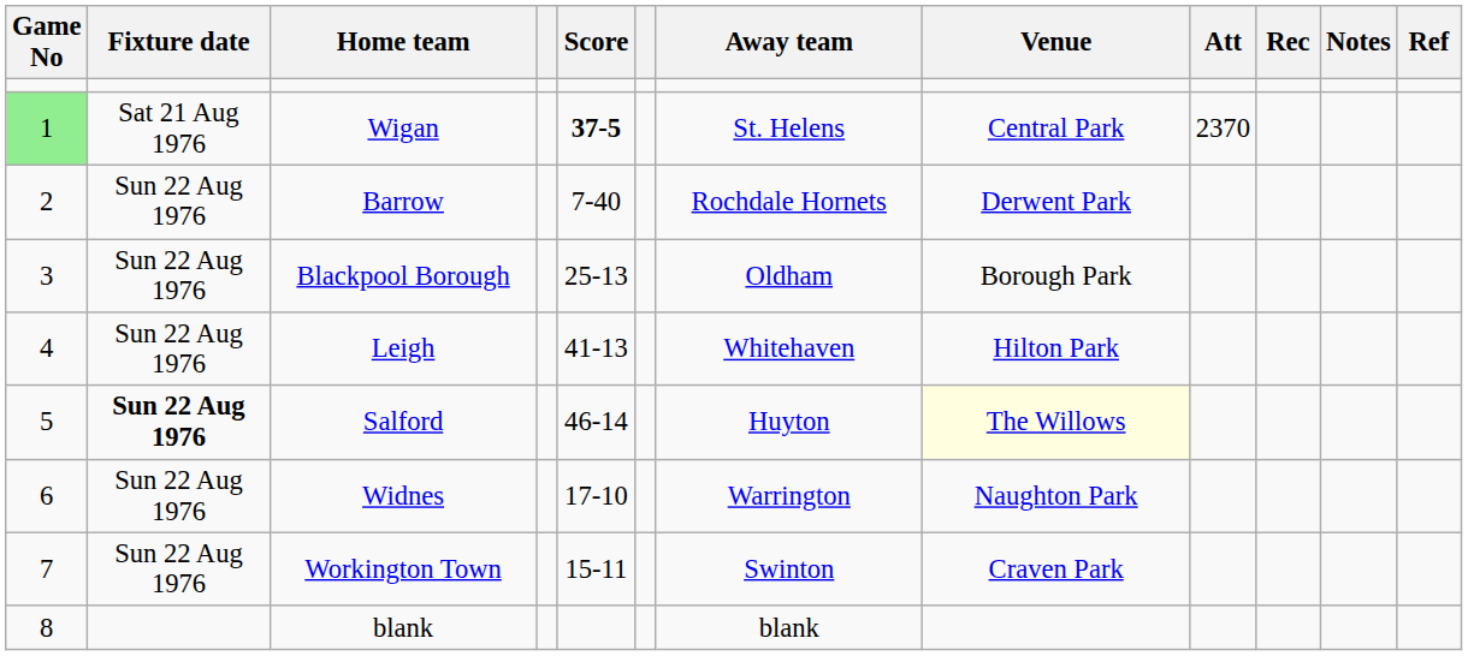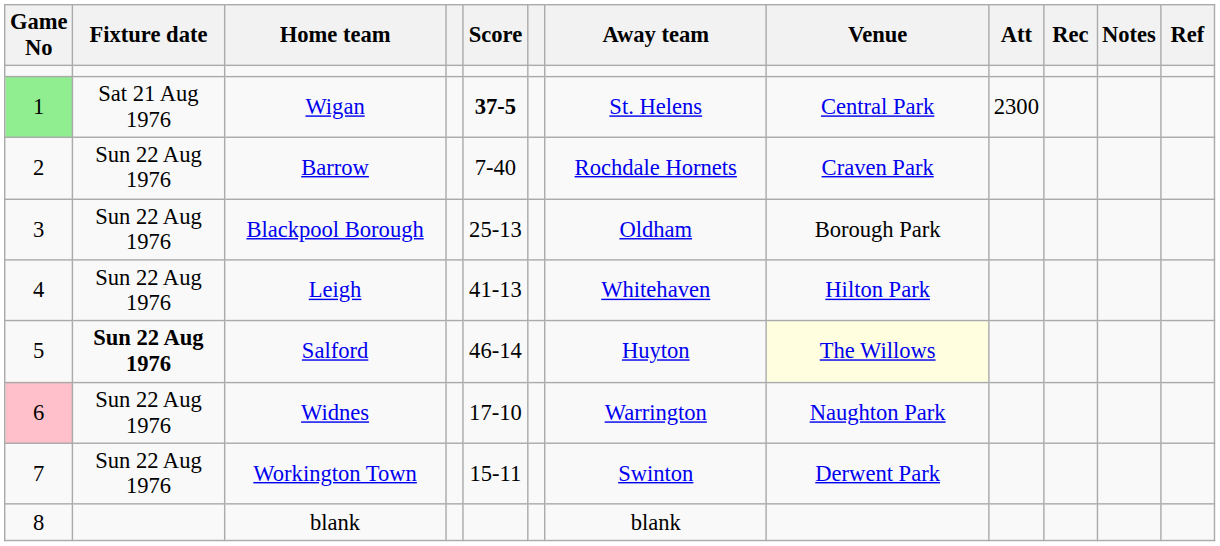 <table class="wikitable" style="text-align:center;">
 <tr>
 <th width=20 abbr="No">Game No</th>
 <th width=100 abbr="Date">Fixture date</th>
 <th width=150 abbr="Home team">Home team</th>
 <th width=5 abbr="space"></th>
 <th width=20 abbr="Score">Score</th>
 <th width=5 abbr="space"></th>
 <th width=150 abbr="Away team">Away team</th>
 <th width=150 abbr="Venue">Venue</th>
 <th width=30 abbr="Att">Att</th>
 <th width=30 abbr="Rec">Rec</th>
 <th width=20 abbr="Notes">Notes</th>
 <th width=30 abbr="Ref">Ref</th>
 </tr>
 <tr>
 <td></td>
 <td></td>
 <td></td>
 <td></td>
 <td></td>
 <td></td>
 <td></td>
 <td></td>
 <td></td>
 <td></td>
 <td></td>
 <td></td>
 </tr>
 <tr>
 <td style="background: lightgreen;">1</td>
 <td>Sat 21 Aug 1976</td>
 <td><a href='#'>Wigan</a></td>
 <td></td>
 <td><strong>37-5</strong></td>
 <td></td>
 <td><a href='#'>St. Helens</a></td>
 <td><a href='#'>Central Park</a></td>
-<td>2370</td>
+<td>2300</td>
 <td></td>
 <td></td>
 <td></td>
 </tr>
 <tr>
 <td>2</td>
 <td>Sun 22 Aug 1976</td>
 <td><a href='#'>Barrow</a></td>
 <td></td>
 <td>7-40</td>
 <td></td>
 <td><a href='#'>Rochdale Hornets</a></td>
-<td><a href='#'>Derwent Park</a></td>
+<td><a href='#'>Craven Park</a></td>
 <td></td>
 <td></td>
 <td></td>
 <td></td>
 </tr>
 <tr>
 <td>3</td>
 <td>Sun 22 Aug 1976</td>
 <td><a href='#'>Blackpool Borough</a></td>
 <td></td>
 <td>25-13</td>
 <td></td>
 <td><a href='#'>Oldham</a></td>
 <td>Borough Park</td>
 <td></td>
 <td></td>
 <td></td>
 <td></td>
 </tr>
 <tr>
 <td>4</td>
 <td>Sun 22 Aug 1976</td>
 <td><a href='#'>Leigh</a></td>
 <td></td>
 <td>41-13</td>
 <td></td>
 <td><a href='#'>Whitehaven</a></td>
 <td><a href='#'>Hilton Park</a></td>
 <td></td>
 <td></td>
 <td></td>
 <td></td>
 </tr>
 <tr>
 <td>5</td>
 <td><strong>Sun 22 Aug 1976</strong></td>
 <td><a href='#'>Salford</a></td>
 <td></td>
 <td>46-14</td>
 <td></td>
 <td><a href='#'>Huyton</a></td>
 <td style="background: lightyellow;"><a href='#'>The Willows</a></td>
 <td></td>
 <td></td>
 <td></td>
 <td></td>
 </tr>
 <tr>
-<td>6</td>
+<td style="background: pink;">6</td>
 <td>Sun 22 Aug 1976</td>
 <td><a href='#'>Widnes</a></td>
 <td></td>
 <td>17-10</td>
 <td></td>
 <td><a href='#'>Warrington</a></td>
 <td><a href='#'>Naughton Park</a></td>
 <td></td>
 <td></td>
 <td></td>
 <td></td>
 </tr>
 <tr>
 <td>7</td>
 <td>Sun 22 Aug 1976</td>
 <td><a href='#'>Workington Town</a></td>
 <td></td>
 <td>15-11</td>
 <td></td>
 <td><a href='#'>Swinton</a></td>
-<td><a href='#'>Craven Park</a></td>
+<td><a href='#'>Derwent Park</a></td>
 <td></td>
 <td></td>
 <td></td>
 <td></td>
 </tr>
 <tr>
 <td>8</td>
 <td></td>
 <td>blank</td>
 <td></td>
 <td></td>
 <td></td>
 <td>blank</td>
 <td></td>
 <td></td>
 <td></td>
 <td></td>
 <td></td>
 </tr>
 </table>
